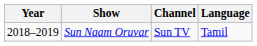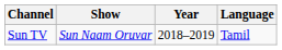 <table class="wikitable">
 <tr>
+<th>Channel</th>
+<th>Show</th>
 <th>Year</th>
-<th>Show</th>
-<th>Channel</th>
 <th>Language</th>
 </tr>
 <tr>
+<td><a href='#'>Sun TV</a></td>
+<td><em><a href='#'>Sun Naam Oruvar</a></em></td>
 <td>2018–2019</td>
-<td><em><a href='#'>Sun Naam Oruvar</a></em></td>
-<td><a href='#'>Sun TV</a></td>
 <td><a href='#'>Tamil</a></td>
 </tr>
 </table>
